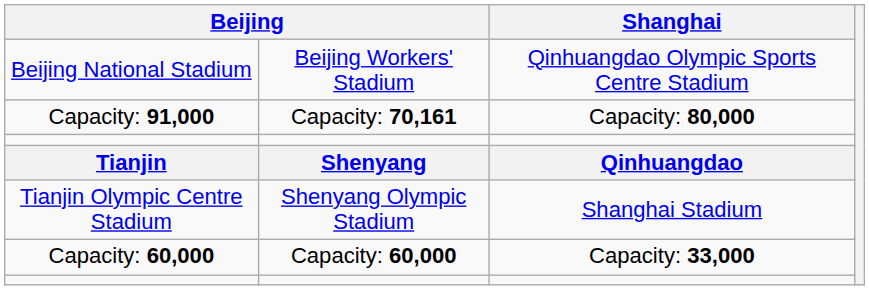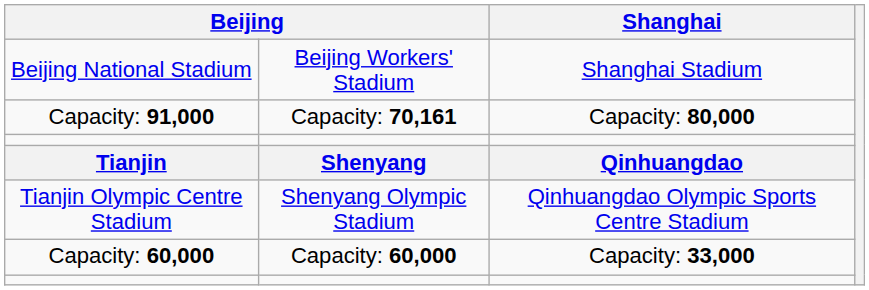 <table class="wikitable" style="text-align:center;margin-left:auto; margin-right:auto;">
 <tr>
 <th colspan="2"><a href='#'>Beijing</a></th>
 <th><a href='#'>Shanghai</a></th>
 <th rowspan="8"></th>
 </tr>
 <tr>
 <td><a href='#'>Beijing National Stadium</a></td>
 <td><a href='#'>Beijing Workers' Stadium</a></td>
-<td><a href='#'>Qinhuangdao Olympic Sports Centre Stadium</a></td>
+<td><a href='#'>Shanghai Stadium</a></td>
 </tr>
 <tr>
 <td>Capacity: <strong>91,000</strong></td>
 <td>Capacity: <strong>70,161</strong></td>
 <td>Capacity: <strong>80,000</strong></td>
 </tr>
 <tr>
 <td></td>
 <td></td>
 <td></td>
 </tr>
 <tr>
 <th><a href='#'>Tianjin</a></th>
 <th><a href='#'>Shenyang</a></th>
 <th><a href='#'>Qinhuangdao</a></th>
 </tr>
 <tr>
 <td><a href='#'>Tianjin Olympic Centre Stadium</a></td>
 <td><a href='#'>Shenyang Olympic Stadium</a></td>
-<td><a href='#'>Shanghai Stadium</a></td>
+<td><a href='#'>Qinhuangdao Olympic Sports Centre Stadium</a></td>
 </tr>
 <tr>
 <td>Capacity: <strong>60,000</strong></td>
 <td>Capacity: <strong>60,000</strong></td>
 <td>Capacity: <strong>33,000</strong></td>
 </tr>
 <tr>
 <td></td>
 <td></td>
 <td></td>
 </tr>
 </table>
